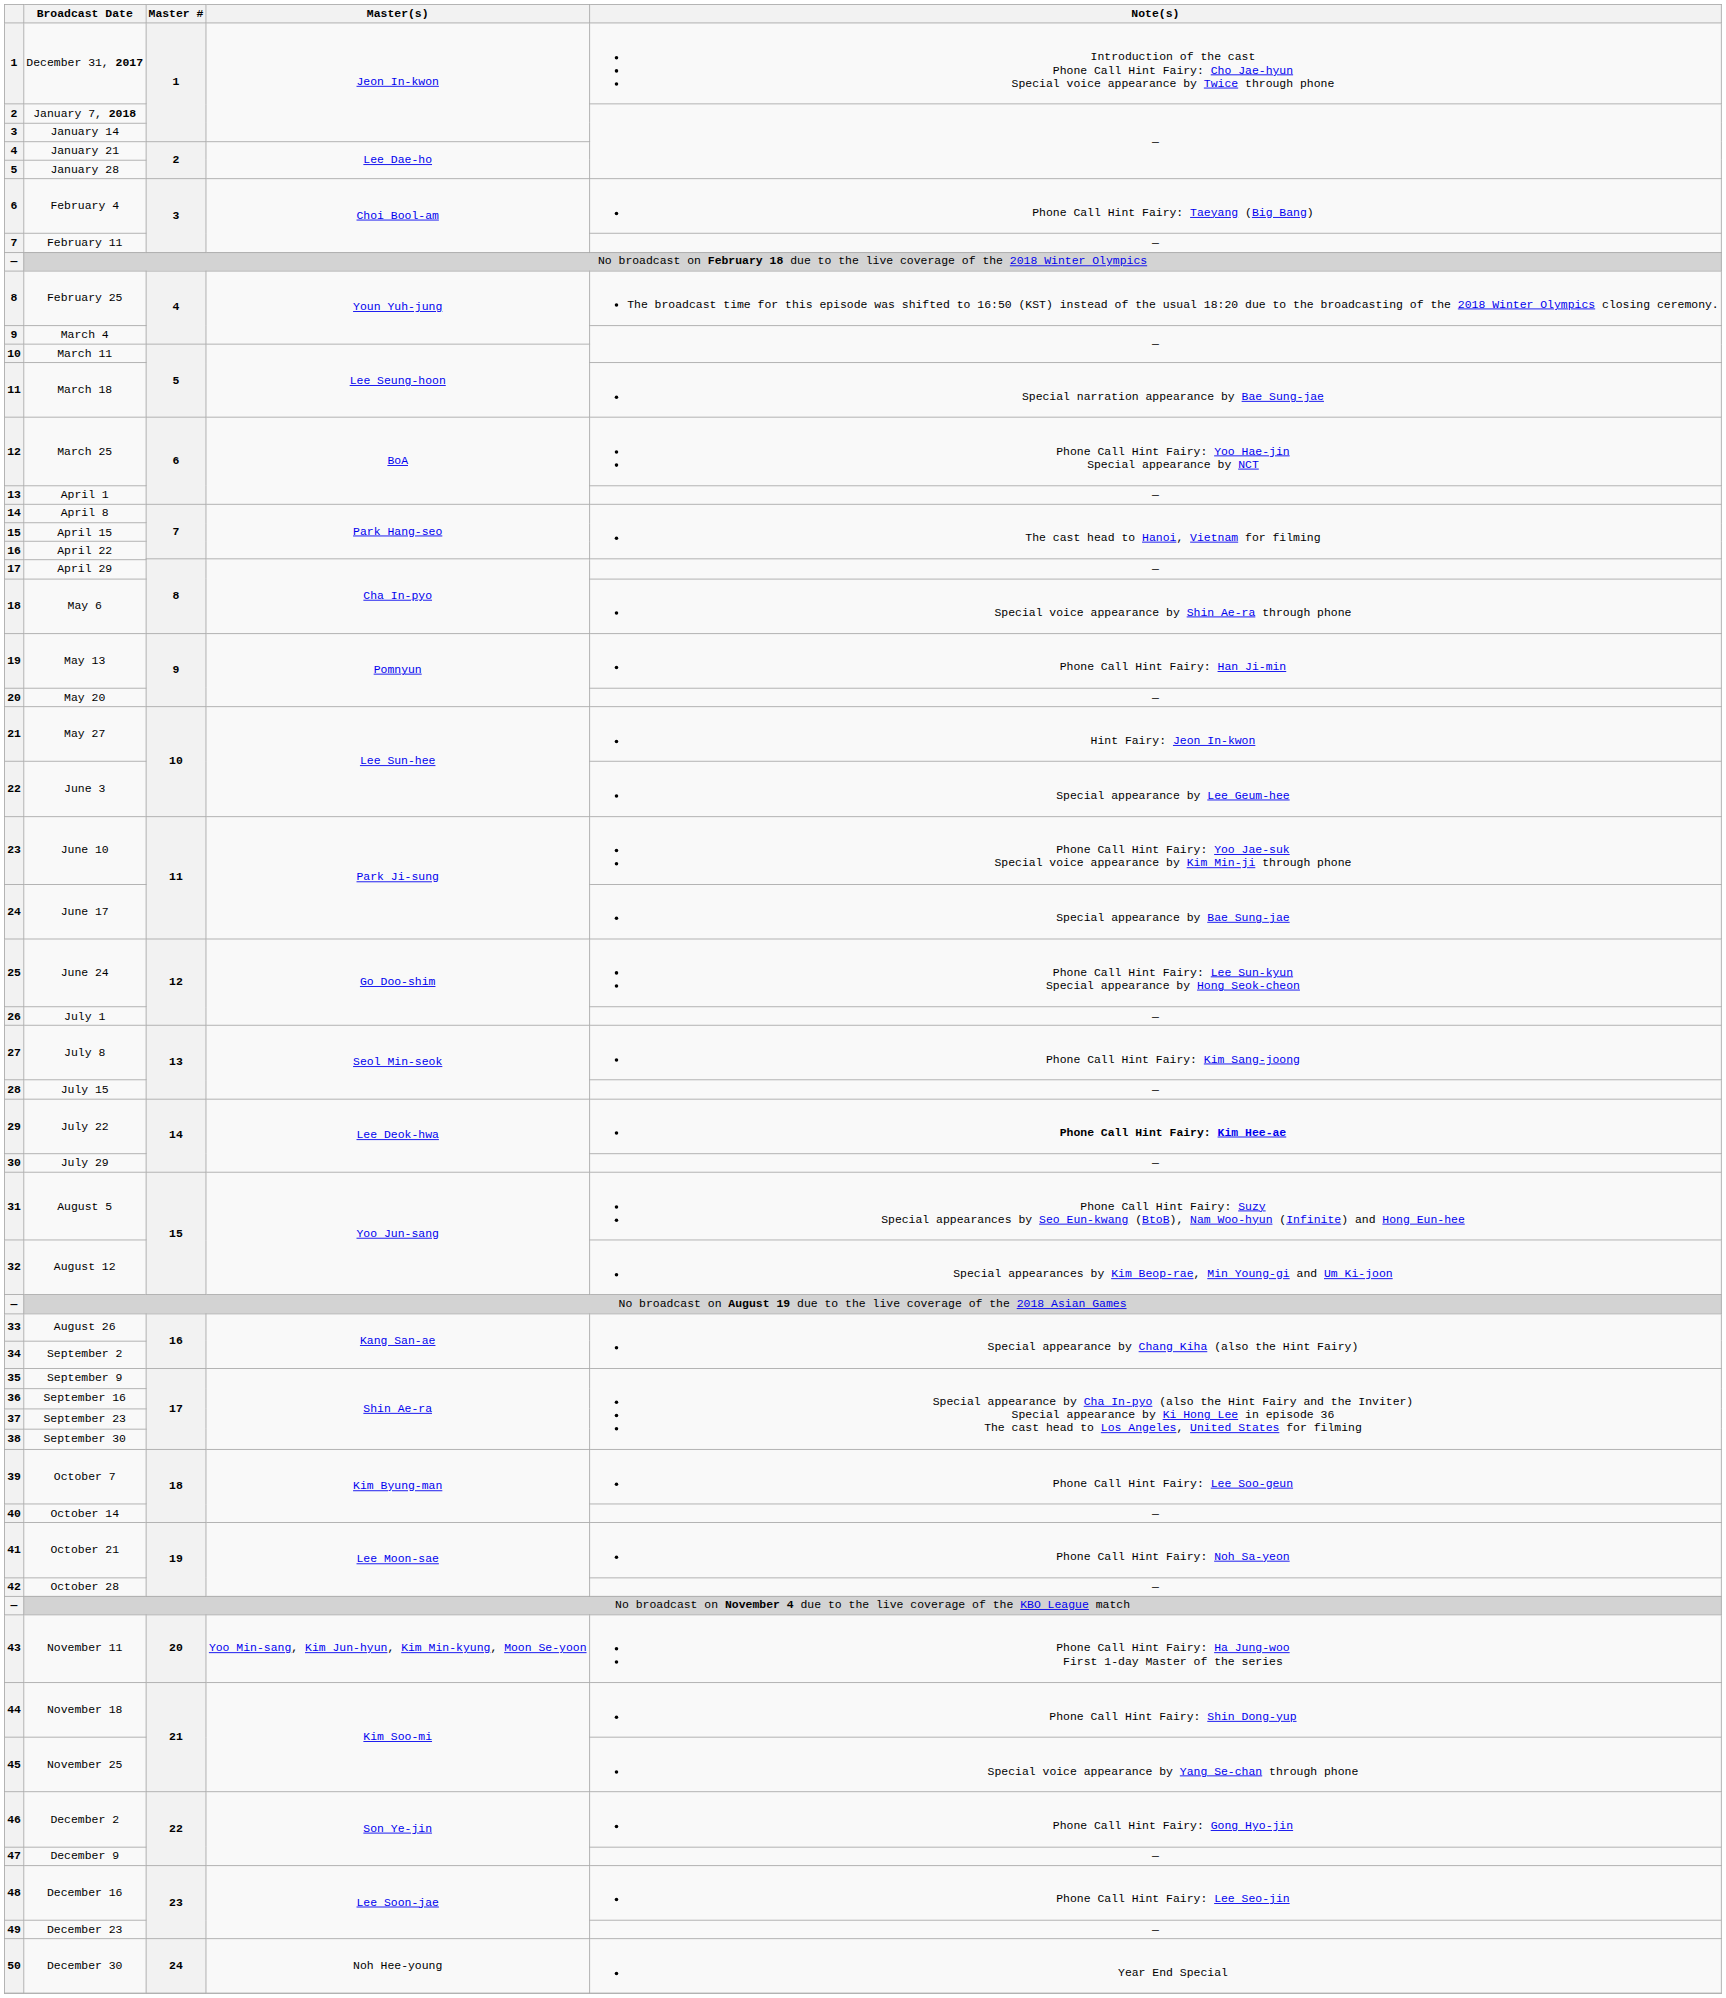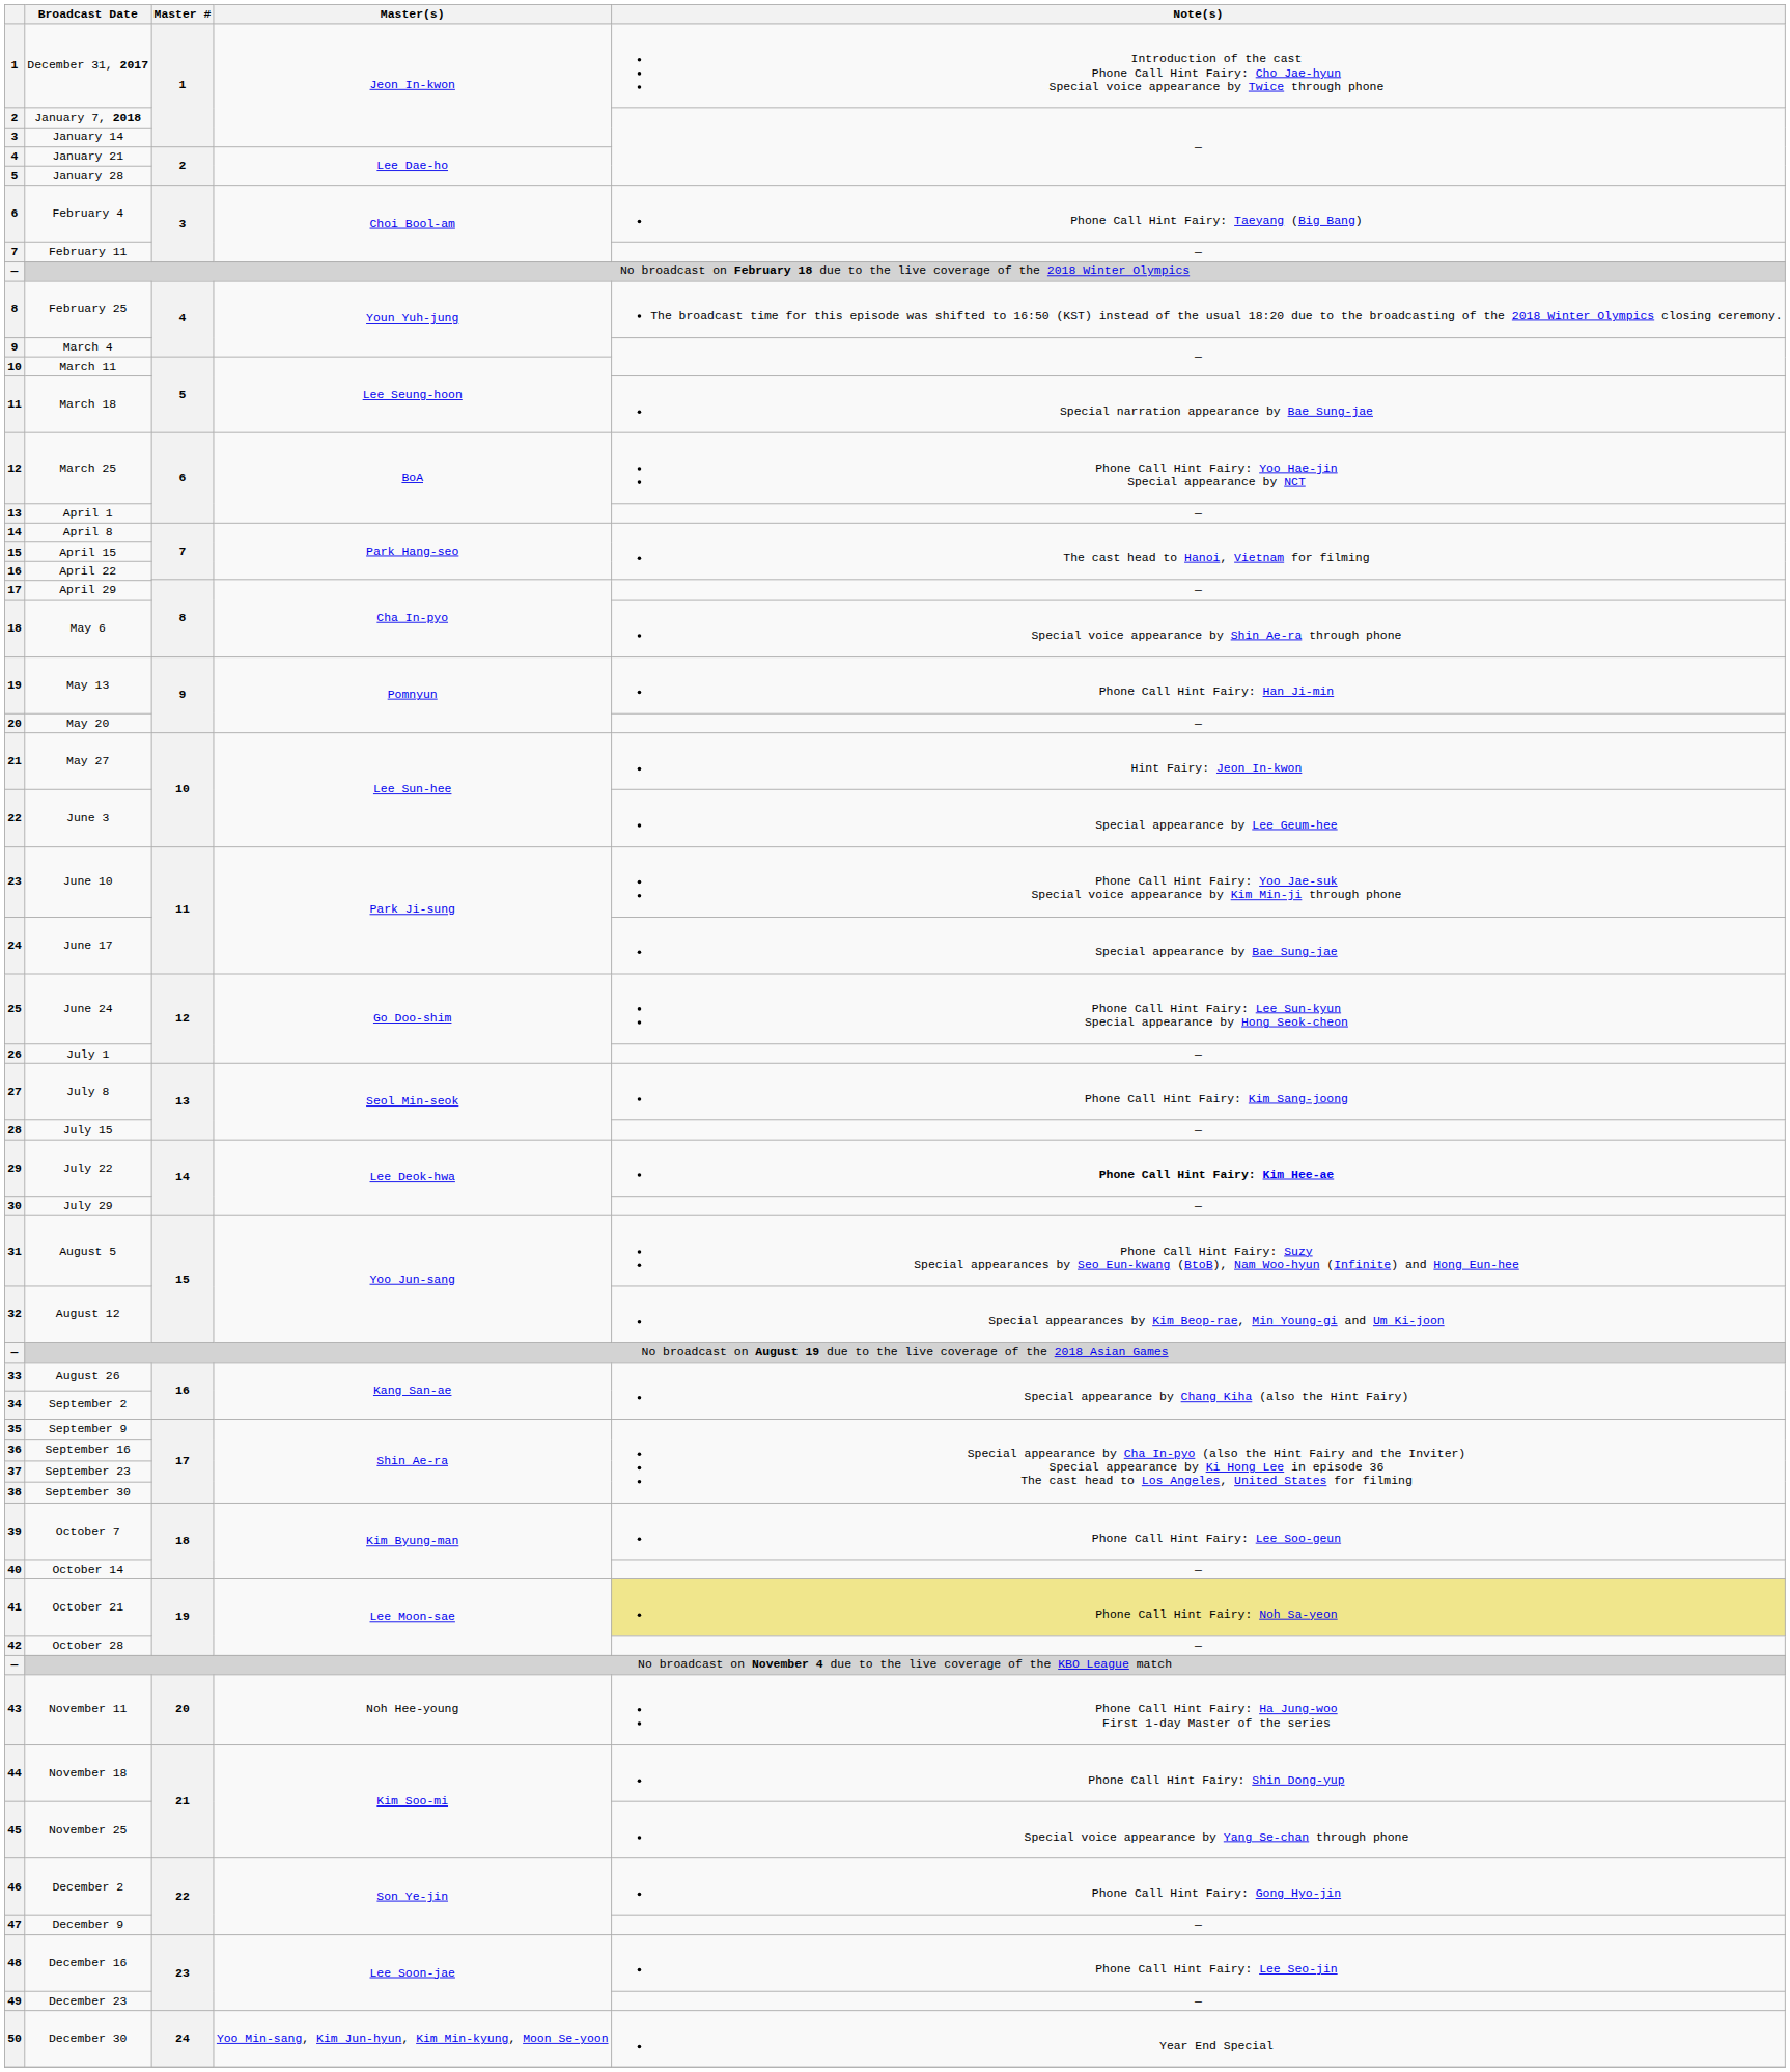 <table Class ="wikitable" style="text-align:center;">
 <tr>
 <th></th>
 <th>Broadcast Date</th>
 <th>Master #</th>
 <th>Master(s)<br></th>
 <th>Note(s)</th>
 </tr>
 <tr>
 <th>1</th>
 <td>December 31, <strong>2017</strong></td>
 <th rowspan="3">1</th>
 <td rowspan="3"><a href='#'>Jeon In-kwon</a><br></td>
 <td><br><ul><li>Introduction of the cast</li><li>Phone Call Hint Fairy: <a href='#'>Cho Jae-hyun</a></li><li>Special voice appearance by <a href='#'>Twice</a> through phone</li></ul></td>
 </tr>
 <tr>
 <th>2</th>
 <td>January 7, <strong>2018</strong></td>
 <td rowspan="4">—</td>
 </tr>
 <tr>
 <th>3</th>
 <td>January 14</td>
 </tr>
 <tr>
 <th>4</th>
 <td>January 21</td>
 <th rowspan="2">2</th>
 <td rowspan="2"><a href='#'>Lee Dae-ho</a><br></td>
 </tr>
 <tr>
 <th>5</th>
 <td>January 28</td>
 </tr>
 <tr>
 <th>6</th>
 <td>February 4</td>
 <th rowspan="2">3</th>
 <td rowspan="2"><a href='#'>Choi Bool-am</a><br></td>
 <td><br><ul><li>Phone Call Hint Fairy: <a href='#'>Taeyang</a> (<a href='#'>Big Bang</a>)</li></ul></td>
 </tr>
 <tr>
 <th>7</th>
 <td>February 11</td>
 <td>—</td>
 </tr>
 <tr>
 <th>—</th>
 <td colspan="4" style="text-align:center;background:Lightgray">No broadcast on <strong>February 18</strong> due to the live coverage of the <a href='#'>2018 Winter Olympics</a></td>
 </tr>
 <tr>
 <th>8</th>
 <td>February 25</td>
 <th rowspan="2">4</th>
 <td rowspan="2"><a href='#'>Youn Yuh-jung</a><br></td>
 <td><br><ul><li>The broadcast time for this episode was shifted to 16:50 (KST) instead of the usual 18:20 due to the broadcasting of the <a href='#'>2018 Winter Olympics</a> closing ceremony.</li></ul></td>
 </tr>
 <tr>
 <th>9</th>
 <td>March 4</td>
 <td rowspan="2">—</td>
 </tr>
 <tr>
 <th>10</th>
 <td>March 11</td>
 <th rowspan="2">5</th>
 <td rowspan="2"><a href='#'>Lee Seung-hoon</a><br></td>
 </tr>
 <tr>
 <th>11</th>
 <td>March 18</td>
 <td><br><ul><li>Special narration appearance by <a href='#'>Bae Sung-jae</a></li></ul></td>
 </tr>
 <tr>
 <th>12</th>
 <td>March 25</td>
 <th rowspan="2">6</th>
 <td rowspan="2"><a href='#'>BoA</a><br></td>
 <td><br><ul><li>Phone Call Hint Fairy: <a href='#'>Yoo Hae-jin</a></li><li>Special appearance by <a href='#'>NCT</a></li></ul></td>
 </tr>
 <tr>
 <th>13</th>
 <td>April 1</td>
 <td>—</td>
 </tr>
 <tr>
 <th>14</th>
 <td>April 8</td>
 <th rowspan="3">7</th>
 <td rowspan="3"><a href='#'>Park Hang-seo</a><br></td>
 <td rowspan="3"><br><ul><li>The cast head to <a href='#'>Hanoi</a>, <a href='#'>Vietnam</a> for filming</li></ul></td>
 </tr>
 <tr>
 <th>15</th>
 <td>April 15</td>
 </tr>
 <tr>
 <th rowspan="2">16</th>
 <td rowspan="2">April 22</td>
 </tr>
 <tr>
 <th rowspan="3">8</th>
 <td rowspan="3"><a href='#'>Cha In-pyo</a><br></td>
 <td rowspan="2">—</td>
 </tr>
 <tr>
 <th>17</th>
 <td>April 29</td>
 </tr>
 <tr>
 <th>18</th>
 <td>May 6</td>
 <td><br><ul><li>Special voice appearance by <a href='#'>Shin Ae-ra</a> through phone</li></ul></td>
 </tr>
 <tr>
 <th>19</th>
 <td>May 13</td>
 <th rowspan="2">9</th>
 <td rowspan="2"><a href='#'>Pomnyun</a><br></td>
 <td><br><ul><li>Phone Call Hint Fairy: <a href='#'>Han Ji-min</a></li></ul></td>
 </tr>
 <tr>
 <th>20</th>
 <td>May 20</td>
 <td>—</td>
 </tr>
 <tr>
 <th>21</th>
 <td>May 27</td>
 <th rowspan="2">10</th>
 <td rowspan="2"><a href='#'>Lee Sun-hee</a><br></td>
 <td><br><ul><li>Hint Fairy: <a href='#'>Jeon In-kwon</a></li></ul></td>
 </tr>
 <tr>
 <th>22</th>
 <td>June 3</td>
 <td><br><ul><li>Special appearance by <a href='#'>Lee Geum-hee</a></li></ul></td>
 </tr>
 <tr>
 <th>23</th>
 <td>June 10</td>
 <th rowspan="2">11</th>
 <td rowspan="2"><a href='#'>Park Ji-sung</a><br></td>
 <td><br><ul><li>Phone Call Hint Fairy: <a href='#'>Yoo Jae-suk</a></li><li>Special voice appearance by <a href='#'>Kim Min-ji</a> through phone</li></ul></td>
 </tr>
 <tr>
 <th>24</th>
 <td>June 17</td>
 <td><br><ul><li>Special appearance by <a href='#'>Bae Sung-jae</a></li></ul></td>
 </tr>
 <tr>
 <th>25</th>
 <td>June 24</td>
 <th rowspan="2">12</th>
 <td rowspan="2"><a href='#'>Go Doo-shim</a><br></td>
 <td><br><ul><li>Phone Call Hint Fairy: <a href='#'>Lee Sun-kyun</a></li><li>Special appearance by <a href='#'>Hong Seok-cheon</a></li></ul></td>
 </tr>
 <tr>
 <th>26</th>
 <td>July 1</td>
 <td>—</td>
 </tr>
 <tr>
 <th>27</th>
 <td>July 8</td>
 <th rowspan="2">13</th>
 <td rowspan="2"><a href='#'>Seol Min-seok</a><br></td>
 <td><br><ul><li>Phone Call Hint Fairy: <a href='#'>Kim Sang-joong</a></li></ul></td>
 </tr>
 <tr>
 <th>28</th>
 <td>July 15</td>
 <td>—</td>
 </tr>
 <tr>
 <th>29</th>
 <td>July 22</td>
 <th rowspan="2">14</th>
 <td rowspan="2"><a href='#'>Lee Deok-hwa</a><br></td>
 <td><strong><br><ul><li>Phone Call Hint Fairy: <a href='#'>Kim Hee-ae</a></li></ul></strong></td>
 </tr>
 <tr>
 <th>30</th>
 <td>July 29</td>
 <td>—</td>
 </tr>
 <tr>
 <th>31</th>
 <td>August 5</td>
 <th rowspan="2">15</th>
 <td rowspan="2"><a href='#'>Yoo Jun-sang</a><br></td>
 <td><br><ul><li>Phone Call Hint Fairy: <a href='#'>Suzy</a></li><li>Special appearances by <a href='#'>Seo Eun-kwang</a> (<a href='#'>BtoB</a>), <a href='#'>Nam Woo-hyun</a> (<a href='#'>Infinite</a>) and <a href='#'>Hong Eun-hee</a></li></ul></td>
 </tr>
 <tr>
 <th>32</th>
 <td>August 12</td>
 <td><br><ul><li>Special appearances by <a href='#'>Kim Beop-rae</a>, <a href='#'>Min Young-gi</a> and <a href='#'>Um Ki-joon</a></li></ul></td>
 </tr>
 <tr>
 <th>—</th>
 <td colspan="4" style="text-align:center;background:Lightgray">No broadcast on <strong>August 19</strong> due to the live coverage of the <a href='#'>2018 Asian Games</a></td>
 </tr>
 <tr>
 <th>33</th>
 <td>August 26</td>
 <th rowspan="2">16</th>
 <td rowspan="2"><a href='#'>Kang San-ae</a><br></td>
 <td rowspan="2"><br><ul><li>Special appearance by <a href='#'>Chang Kiha</a> (also the Hint Fairy)</li></ul></td>
 </tr>
 <tr>
 <th>34</th>
 <td>September 2</td>
 </tr>
 <tr>
 <th>35</th>
 <td>September 9</td>
 <th rowspan="4">17</th>
 <td rowspan="4"><a href='#'>Shin Ae-ra</a><br></td>
 <td rowspan="4"><br><ul><li>Special appearance by <a href='#'>Cha In-pyo</a> (also the Hint Fairy and the Inviter)</li><li>Special appearance by <a href='#'>Ki Hong Lee</a> in episode 36</li><li>The cast head to <a href='#'>Los Angeles</a>, <a href='#'>United States</a> for filming</li></ul></td>
 </tr>
 <tr>
 <th>36</th>
 <td>September 16</td>
 </tr>
 <tr>
 <th>37</th>
 <td>September 23</td>
 </tr>
 <tr>
 <th>38</th>
 <td>September 30</td>
 </tr>
 <tr>
 <th>39</th>
 <td>October 7</td>
 <th rowspan="2">18</th>
 <td rowspan="2"><a href='#'>Kim Byung-man</a><br></td>
 <td><br><ul><li>Phone Call Hint Fairy: <a href='#'>Lee Soo-geun</a></li></ul></td>
 </tr>
 <tr>
 <th>40</th>
 <td>October 14</td>
 <td>—</td>
 </tr>
 <tr>
 <th>41</th>
 <td>October 21</td>
 <th rowspan="2">19</th>
 <td rowspan="2"><a href='#'>Lee Moon-sae</a><br></td>
-<td><br><ul><li>Phone Call Hint Fairy: <a href='#'>Noh Sa-yeon</a></li></ul></td>
+<td style="background: khaki;"><br><ul><li>Phone Call Hint Fairy: <a href='#'>Noh Sa-yeon</a></li></ul></td>
 </tr>
 <tr>
 <th>42</th>
 <td>October 28</td>
 <td>—</td>
 </tr>
 <tr>
 <th>—</th>
 <td colspan="4" style="text-align:center;background:Lightgray">No broadcast on <strong>November 4</strong> due to the live coverage of the <a href='#'>KBO League</a> match</td>
 </tr>
 <tr>
 <th>43</th>
 <td>November 11</td>
 <th>20</th>
-<td><a href='#'>Yoo Min-sang</a>, <a href='#'>Kim Jun-hyun</a>, <a href='#'>Kim Min-kyung</a>, <a href='#'>Moon Se-yoon</a><br></td>
+<td>Noh Hee-young<br></td>
 <td><br><ul><li>Phone Call Hint Fairy: <a href='#'>Ha Jung-woo</a></li><li>First 1-day Master of the series</li></ul></td>
 </tr>
 <tr>
 <th>44</th>
 <td>November 18</td>
 <th rowspan="2">21</th>
 <td rowspan="2"><a href='#'>Kim Soo-mi</a><br></td>
 <td><br><ul><li>Phone Call Hint Fairy: <a href='#'>Shin Dong-yup</a></li></ul></td>
 </tr>
 <tr>
 <th>45</th>
 <td>November 25</td>
 <td><br><ul><li>Special voice appearance by <a href='#'>Yang Se-chan</a> through phone</li></ul></td>
 </tr>
 <tr>
 <th>46</th>
 <td>December 2</td>
 <th rowspan="2">22</th>
 <td rowspan="2"><a href='#'>Son Ye-jin</a><br></td>
 <td><br><ul><li>Phone Call Hint Fairy: <a href='#'>Gong Hyo-jin</a></li></ul></td>
 </tr>
 <tr>
 <th>47</th>
 <td>December 9</td>
 <td>—</td>
 </tr>
 <tr>
 <th>48</th>
 <td>December 16</td>
 <th rowspan="2">23</th>
 <td rowspan="2"><a href='#'>Lee Soon-jae</a><br></td>
 <td><br><ul><li>Phone Call Hint Fairy: <a href='#'>Lee Seo-jin</a></li></ul></td>
 </tr>
 <tr>
 <th>49</th>
 <td>December 23</td>
 <td>—</td>
 </tr>
 <tr>
 <th>50</th>
 <td>December 30</td>
 <th>24</th>
-<td>Noh Hee-young<br></td>
+<td><a href='#'>Yoo Min-sang</a>, <a href='#'>Kim Jun-hyun</a>, <a href='#'>Kim Min-kyung</a>, <a href='#'>Moon Se-yoon</a><br></td>
 <td><br><ul><li>Year End Special</li></ul></td>
 </tr>
 <tr>
 </tr>
 </table>
